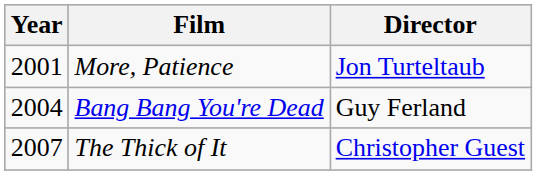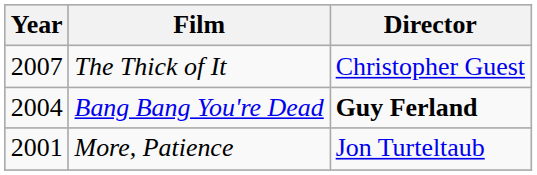 <table class="wikitable">
 <tr>
 <th>Year</th>
 <th>Film</th>
 <th>Director</th>
 </tr>
 <tr>
+<td>2007</td>
+<td><em>The Thick of It</em></td>
+<td><a href='#'>Christopher Guest</a></td>
+</tr>
+<tr>
+<td>2004</td>
+<td><em><a href='#'>Bang Bang You're Dead</a></em></td>
+<td><strong>Guy Ferland</strong></td>
+</tr>
+<tr>
 <td>2001</td>
 <td><em>More, Patience</em></td>
 <td><a href='#'>Jon Turteltaub</a></td>
 </tr>
-<tr>
-<td>2004</td>
-<td><em><a href='#'>Bang Bang You're Dead</a></em></td>
-<td>Guy Ferland</td>
-</tr>
-<tr>
-<td>2007</td>
-<td><em>The Thick of It</em></td>
-<td><a href='#'>Christopher Guest</a></td>
-</tr>
 </table>
